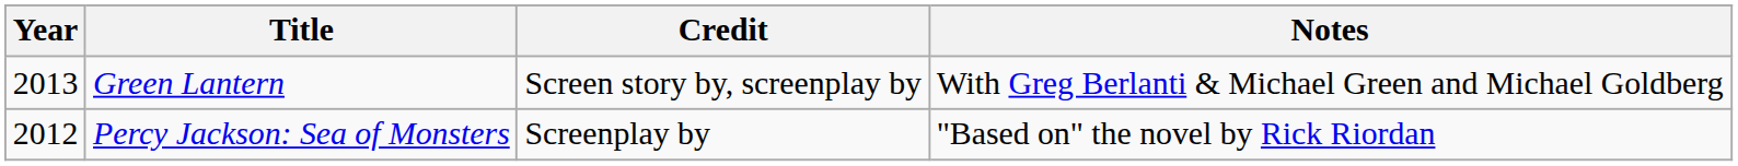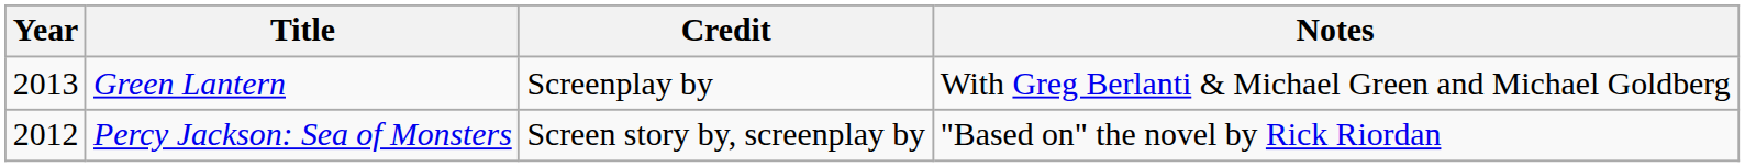 <table class="wikitable sortable">
 <tr>
 <th scope="col">Year</th>
 <th scope="col">Title</th>
 <th scope="col">Credit</th>
 <th scope="col">Notes</th>
 </tr>
 <tr>
 <td>2013</td>
 <td><em><a href='#'>Green Lantern</a></em></td>
-<td>Screen story by, screenplay by</td>
+<td>Screenplay by</td>
 <td>With <a href='#'>Greg Berlanti</a> & Michael Green and Michael Goldberg</td>
 </tr>
 <tr>
 <td>2012</td>
 <td><em><a href='#'>Percy Jackson: Sea of Monsters</a></em></td>
-<td>Screenplay by</td>
+<td>Screen story by, screenplay by</td>
 <td>"Based on" the novel by <a href='#'>Rick Riordan</a></td>
 </tr>
 </table>
